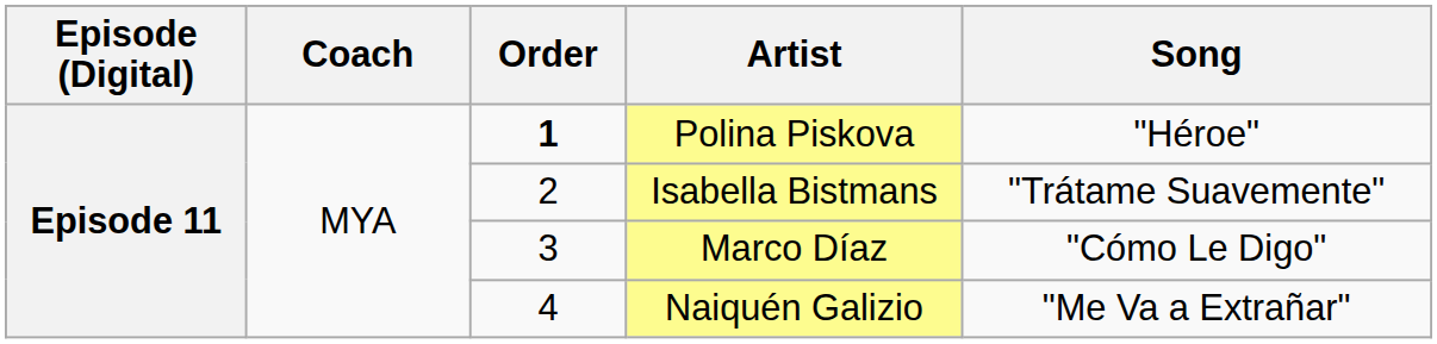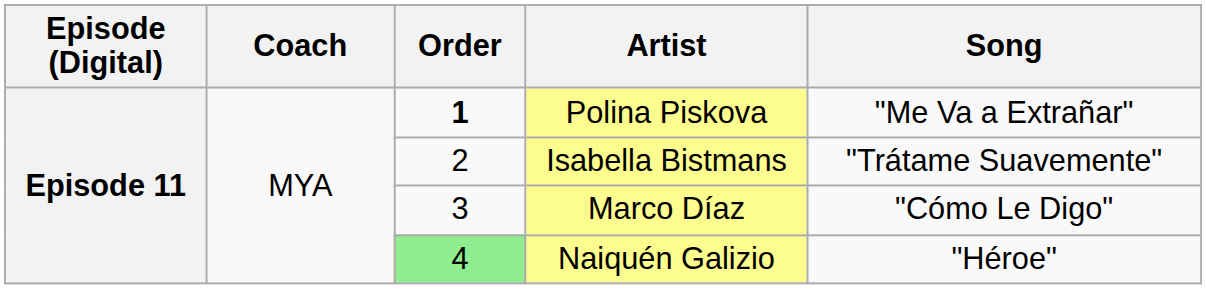 <table class="wikitable" style="text-align:center; width:100%">
 <tr>
 <th style="width:10%">Episode (Digital)</th>
 <th style="width:10%">Coach</th>
 <th style="width:05%">Order</th>
 <th style="width:15%">Artist</th>
 <th style="width:21%">Song</th>
 </tr>
 <tr>
 <th rowspan="4">Episode 11<br></th>
 <td rowspan="4">MYA</td>
 <td><strong>1</strong></td>
 <td style="background:#fdfc8f">Polina Piskova</td>
-<td>"Héroe"</td>
+<td>"Me Va a Extrañar"</td>
 </tr>
 <tr>
 <td>2</td>
 <td style="background:#fdfc8f">Isabella Bistmans</td>
 <td>"Trátame Suavemente"</td>
 </tr>
 <tr>
 <td>3</td>
 <td style="background:#fdfc8f">Marco Díaz</td>
 <td>"Cómo Le Digo"</td>
 </tr>
 <tr>
-<td>4</td>
+<td style="background: lightgreen;">4</td>
 <td style="background:#fdfc8f">Naiquén Galizio</td>
-<td>"Me Va a Extrañar"</td>
+<td>"Héroe"</td>
 </tr>
 </table>
